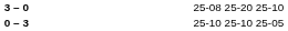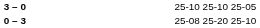 <table width=100% cellspacing=1>
 <tr>
 <th width=20%></th>
 <th width=12%></th>
 <th width=20%></th>
 <th width=33%></th>
 <td></td>
 </tr>
 <tr style=font-size:90%>
 <td align=right><strong></strong></td>
 <td align=center><strong>3 – 0</strong></td>
 <td></td>
-<td>25-08 25-20 25-10</td>
+<td>25-10 25-10 25-05</td>
 <td></td>
 </tr>
 <tr style=font-size:90%>
 <td align=right></td>
 <td align=center><strong>0 – 3</strong></td>
 <td><strong></strong></td>
-<td>25-10 25-10 25-05</td>
+<td>25-08 25-20 25-10</td>
 </tr>
 </table>
